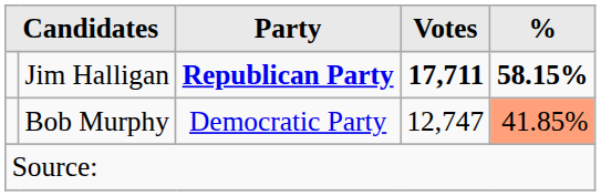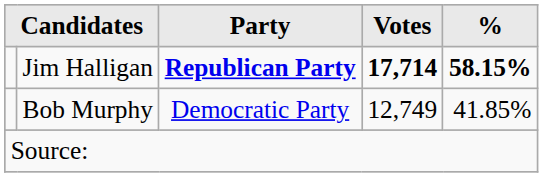 <table class=wikitable style="font-size:95%; text-align:right;">
 <tr>
 <th style="background-color:#E9E9E9" align=center colspan=2>Candidates</th>
 <th style="background-color:#E9E9E9" align=center>Party</th>
 <th style="background-color:#E9E9E9" align=center>Votes</th>
 <th style="background-color:#E9E9E9" align=center>%</th>
 </tr>
 <tr>
 <td></td>
 <td align=left>Jim Halligan</td>
 <td align=center><strong><a href='#'>Republican Party</a></strong></td>
-<td><strong>17,711</strong></td>
+<td><strong>17,714</strong></td>
 <td><strong>58.15%</strong></td>
 </tr>
 <tr>
 <td></td>
 <td align=left>Bob Murphy</td>
 <td align=center><a href='#'>Democratic Party</a></td>
-<td>12,747</td>
-<td style="background: lightsalmon;">41.85%</td>
+<td>12,749</td>
+<td>41.85%</td>
 </tr>
 <tr>
 <td align="left" colspan=6>Source: </td>
 </tr>
 </table>
